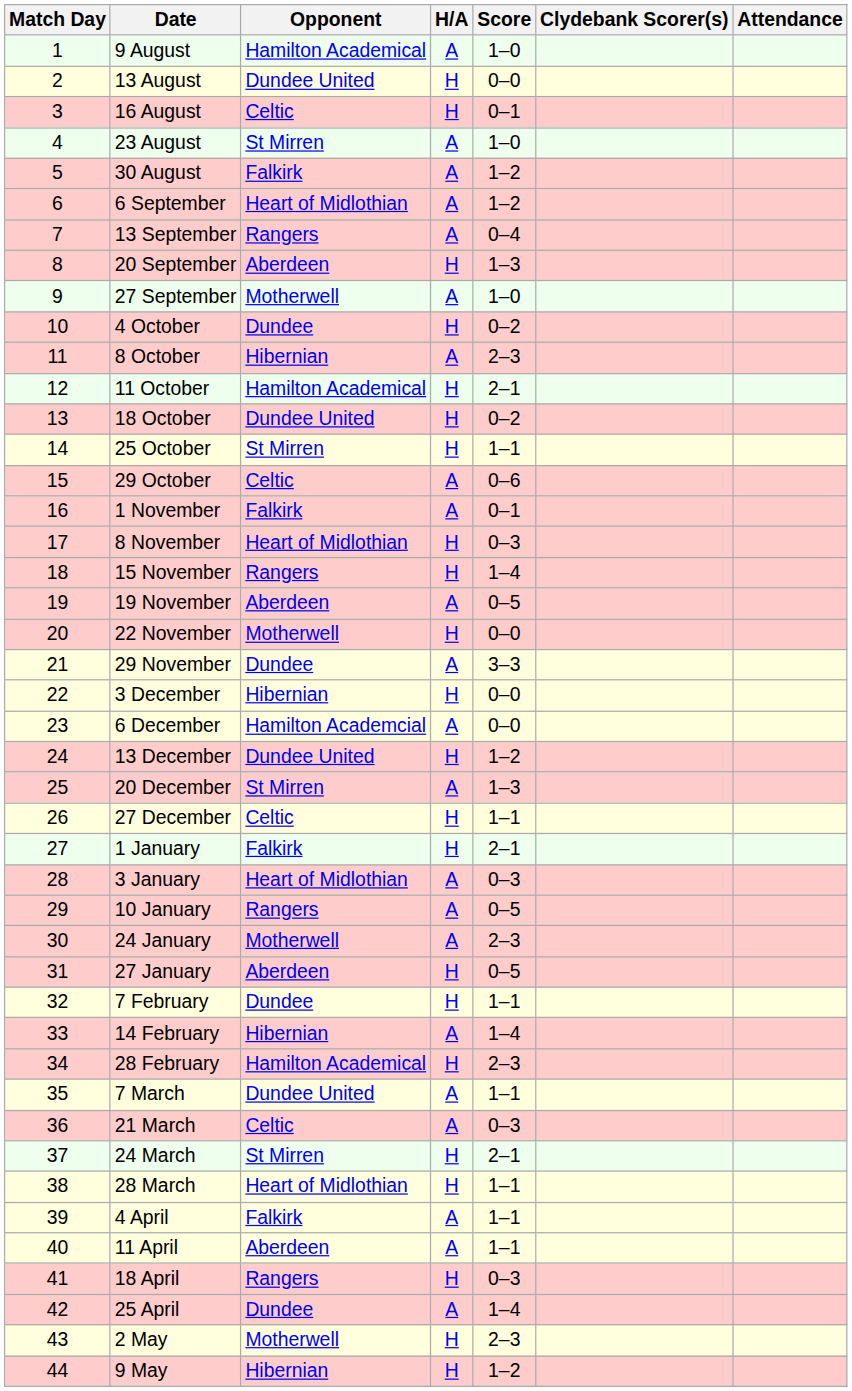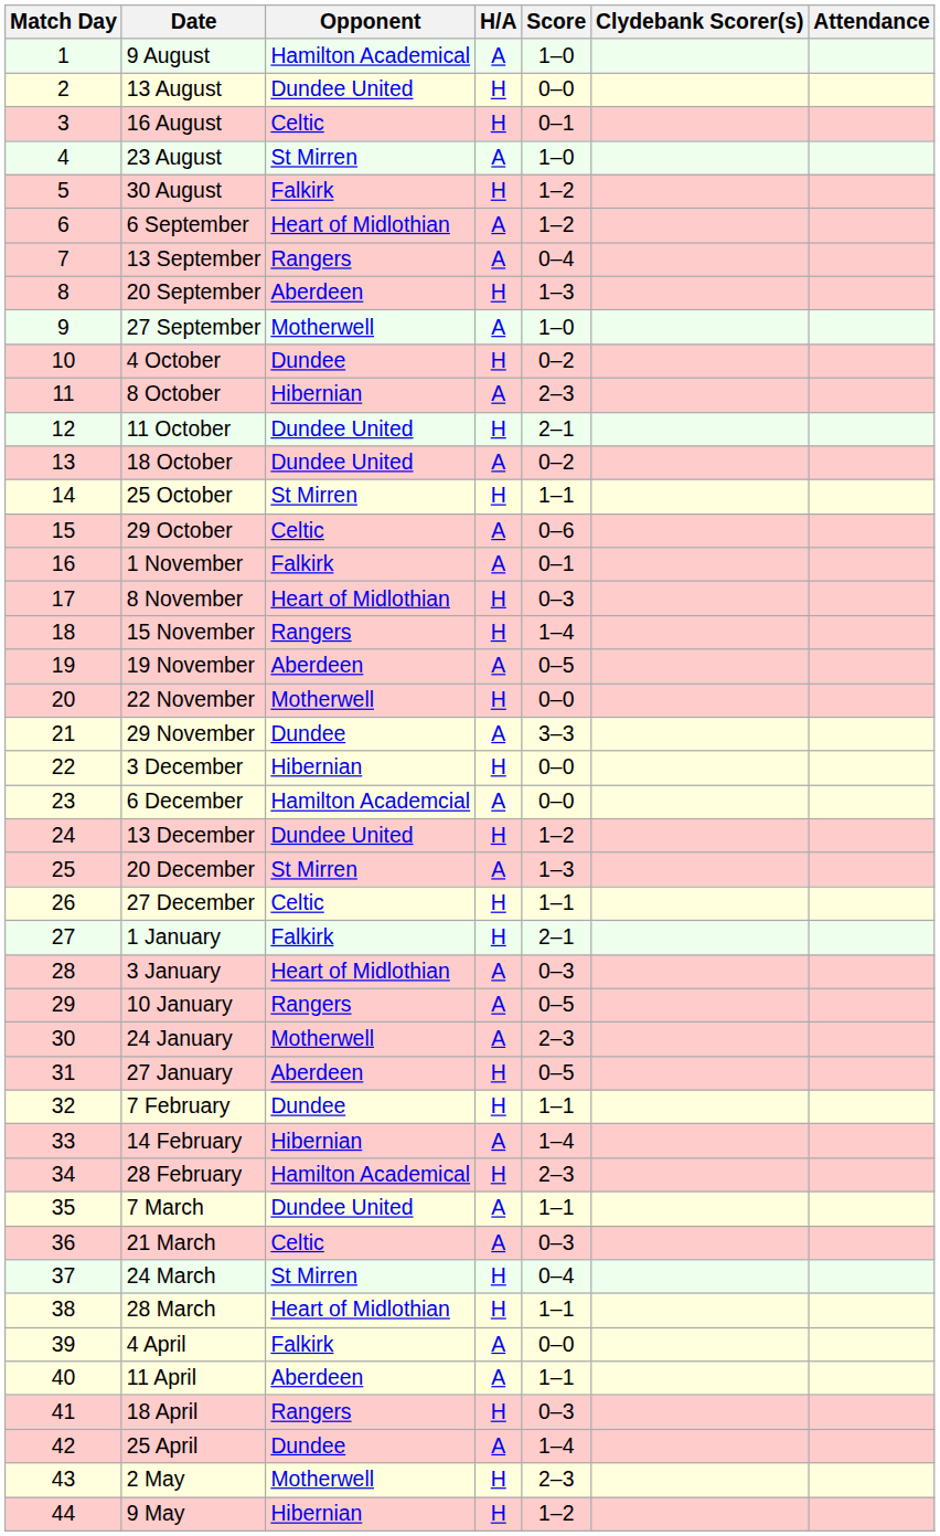 <table class="wikitable" style="text-align:center">
 <tr>
 <th>Match Day</th>
 <th>Date</th>
 <th>Opponent</th>
 <th>H/A</th>
 <th>Score</th>
 <th>Clydebank Scorer(s)</th>
 <th>Attendance</th>
 </tr>
 <tr bgcolor=#EEFFEE>
 <td>1</td>
 <td align=left>9 August</td>
 <td align=left><a href='#'>Hamilton Academical</a></td>
 <td><a href='#'>A</a></td>
 <td>1–0</td>
 <td align=left></td>
 <td></td>
 </tr>
 <tr bgcolor=#FFFFDD>
 <td>2</td>
 <td align=left>13 August</td>
 <td align=left><a href='#'>Dundee United</a></td>
 <td><a href='#'>H</a></td>
 <td>0–0</td>
 <td align=left></td>
 <td></td>
 </tr>
 <tr bgcolor=#FFCCCC>
 <td>3</td>
 <td align=left>16 August</td>
 <td align=left><a href='#'>Celtic</a></td>
 <td><a href='#'>H</a></td>
 <td>0–1</td>
 <td align=left></td>
 <td></td>
 </tr>
 <tr bgcolor=#EEFFEE>
 <td>4</td>
 <td align=left>23 August</td>
 <td align=left><a href='#'>St Mirren</a></td>
 <td><a href='#'>A</a></td>
 <td>1–0</td>
 <td align=left></td>
 <td></td>
 </tr>
 <tr bgcolor=#FFCCCC>
 <td>5</td>
 <td align=left>30 August</td>
 <td align=left><a href='#'>Falkirk</a></td>
-<td><a href='#'>A</a></td>
+<td><a href='#'>H</a></td>
 <td>1–2</td>
 <td align=left></td>
 <td></td>
 </tr>
 <tr bgcolor=#FFCCCC>
 <td>6</td>
 <td align=left>6 September</td>
 <td align=left><a href='#'>Heart of Midlothian</a></td>
 <td><a href='#'>A</a></td>
 <td>1–2</td>
 <td align=left></td>
 <td></td>
 </tr>
 <tr bgcolor=#FFCCCC>
 <td>7</td>
 <td align=left>13 September</td>
 <td align=left><a href='#'>Rangers</a></td>
 <td><a href='#'>A</a></td>
 <td>0–4</td>
 <td align=left></td>
 <td></td>
 </tr>
 <tr bgcolor=#FFCCCC>
 <td>8</td>
 <td align=left>20 September</td>
 <td align=left><a href='#'>Aberdeen</a></td>
 <td><a href='#'>H</a></td>
 <td>1–3</td>
 <td align=left></td>
 <td></td>
 </tr>
 <tr bgcolor=#EEFFEE>
 <td>9</td>
 <td align=left>27 September</td>
 <td align=left><a href='#'>Motherwell</a></td>
 <td><a href='#'>A</a></td>
 <td>1–0</td>
 <td align=left></td>
 <td></td>
 </tr>
 <tr bgcolor=#FFCCCC>
 <td>10</td>
 <td align=left>4 October</td>
 <td align=left><a href='#'>Dundee</a></td>
 <td><a href='#'>H</a></td>
 <td>0–2</td>
 <td align=left></td>
 <td></td>
 </tr>
 <tr bgcolor=#FFCCCC>
 <td>11</td>
 <td align=left>8 October</td>
 <td align=left><a href='#'>Hibernian</a></td>
 <td><a href='#'>A</a></td>
 <td>2–3</td>
 <td align=left></td>
 <td></td>
 </tr>
 <tr bgcolor=#EEFFEE>
 <td>12</td>
 <td align=left>11 October</td>
-<td align=left><a href='#'>Hamilton Academical</a></td>
+<td align=left><a href='#'>Dundee United</a></td>
 <td><a href='#'>H</a></td>
 <td>2–1</td>
 <td align=left></td>
 <td></td>
 </tr>
 <tr bgcolor=#FFCCCC>
 <td>13</td>
 <td align=left>18 October</td>
 <td align=left><a href='#'>Dundee United</a></td>
-<td><a href='#'>H</a></td>
+<td><a href='#'>A</a></td>
 <td>0–2</td>
 <td align=left></td>
 <td></td>
 </tr>
 <tr bgcolor=#FFFFDD>
 <td>14</td>
 <td align=left>25 October</td>
 <td align=left><a href='#'>St Mirren</a></td>
 <td><a href='#'>H</a></td>
 <td>1–1</td>
 <td align=left></td>
 <td></td>
 </tr>
 <tr bgcolor=#FFCCCC>
 <td>15</td>
 <td align=left>29 October</td>
 <td align=left><a href='#'>Celtic</a></td>
 <td><a href='#'>A</a></td>
 <td>0–6</td>
 <td align=left></td>
 <td></td>
 </tr>
 <tr bgcolor=#FFCCCC>
 <td>16</td>
 <td align=left>1 November</td>
 <td align=left><a href='#'>Falkirk</a></td>
 <td><a href='#'>A</a></td>
 <td>0–1</td>
 <td align=left></td>
 <td></td>
 </tr>
 <tr bgcolor=#FFCCCC>
 <td>17</td>
 <td align=left>8 November</td>
 <td align=left><a href='#'>Heart of Midlothian</a></td>
 <td><a href='#'>H</a></td>
 <td>0–3</td>
 <td align=left></td>
 <td></td>
 </tr>
 <tr bgcolor=#FFCCCC>
 <td>18</td>
 <td align=left>15 November</td>
 <td align=left><a href='#'>Rangers</a></td>
 <td><a href='#'>H</a></td>
 <td>1–4</td>
 <td align=left></td>
 <td></td>
 </tr>
 <tr bgcolor=#FFCCCC>
 <td>19</td>
 <td align=left>19 November</td>
 <td align=left><a href='#'>Aberdeen</a></td>
 <td><a href='#'>A</a></td>
 <td>0–5</td>
 <td align=left></td>
 <td></td>
 </tr>
 <tr bgcolor=#FFCCCC>
 <td>20</td>
 <td align=left>22 November</td>
 <td align=left><a href='#'>Motherwell</a></td>
 <td><a href='#'>H</a></td>
 <td>0–0</td>
 <td align=left></td>
 <td></td>
 </tr>
 <tr bgcolor=#FFFFDD>
 <td>21</td>
 <td align=left>29 November</td>
 <td align=left><a href='#'>Dundee</a></td>
 <td><a href='#'>A</a></td>
 <td>3–3</td>
 <td align=left></td>
 <td></td>
 </tr>
 <tr bgcolor=#FFFFDD>
 <td>22</td>
 <td align=left>3 December</td>
 <td align=left><a href='#'>Hibernian</a></td>
 <td><a href='#'>H</a></td>
 <td>0–0</td>
 <td align=left></td>
 <td></td>
 </tr>
 <tr bgcolor=#FFFFDD>
 <td>23</td>
 <td align=left>6 December</td>
 <td align=left><a href='#'>Hamilton Academcial</a></td>
 <td><a href='#'>A</a></td>
 <td>0–0</td>
 <td align=left></td>
 <td></td>
 </tr>
 <tr bgcolor=#FFCCCC>
 <td>24</td>
 <td align=left>13 December</td>
 <td align=left><a href='#'>Dundee United</a></td>
 <td><a href='#'>H</a></td>
 <td>1–2</td>
 <td align=left></td>
 <td></td>
 </tr>
 <tr bgcolor=#FFCCCC>
 <td>25</td>
 <td align=left>20 December</td>
 <td align=left><a href='#'>St Mirren</a></td>
 <td><a href='#'>A</a></td>
 <td>1–3</td>
 <td align=left></td>
 <td></td>
 </tr>
 <tr bgcolor=#FFFFDD>
 <td>26</td>
 <td align=left>27 December</td>
 <td align=left><a href='#'>Celtic</a></td>
 <td><a href='#'>H</a></td>
 <td>1–1</td>
 <td align=left></td>
 <td></td>
 </tr>
 <tr bgcolor=#EEFFEE>
 <td>27</td>
 <td align=left>1 January</td>
 <td align=left><a href='#'>Falkirk</a></td>
 <td><a href='#'>H</a></td>
 <td>2–1</td>
 <td align=left></td>
 <td></td>
 </tr>
 <tr bgcolor=#FFCCCC>
 <td>28</td>
 <td align=left>3 January</td>
 <td align=left><a href='#'>Heart of Midlothian</a></td>
 <td><a href='#'>A</a></td>
 <td>0–3</td>
 <td align=left></td>
 <td></td>
 </tr>
 <tr bgcolor=#FFCCCC>
 <td>29</td>
 <td align=left>10 January</td>
 <td align=left><a href='#'>Rangers</a></td>
 <td><a href='#'>A</a></td>
 <td>0–5</td>
 <td align=left></td>
 <td></td>
 </tr>
 <tr bgcolor=#FFCCCC>
 <td>30</td>
 <td align=left>24 January</td>
 <td align=left><a href='#'>Motherwell</a></td>
 <td><a href='#'>A</a></td>
 <td>2–3</td>
 <td align=left></td>
 <td></td>
 </tr>
 <tr bgcolor=#FFCCCC>
 <td>31</td>
 <td align=left>27 January</td>
 <td align=left><a href='#'>Aberdeen</a></td>
 <td><a href='#'>H</a></td>
 <td>0–5</td>
 <td align=left></td>
 <td></td>
 </tr>
 <tr bgcolor=#FFFFDD>
 <td>32</td>
 <td align=left>7 February</td>
 <td align=left><a href='#'>Dundee</a></td>
 <td><a href='#'>H</a></td>
 <td>1–1</td>
 <td align=left></td>
 <td></td>
 </tr>
 <tr bgcolor=#FFCCCC>
 <td>33</td>
 <td align=left>14 February</td>
 <td align=left><a href='#'>Hibernian</a></td>
 <td><a href='#'>A</a></td>
 <td>1–4</td>
 <td align=left></td>
 <td></td>
 </tr>
 <tr bgcolor=#FFCCCC>
 <td>34</td>
 <td align=left>28 February</td>
 <td align=left><a href='#'>Hamilton Academical</a></td>
 <td><a href='#'>H</a></td>
 <td>2–3</td>
 <td align=left></td>
 <td></td>
 </tr>
 <tr bgcolor=#FFFFDD>
 <td>35</td>
 <td align=left>7 March</td>
 <td align=left><a href='#'>Dundee United</a></td>
 <td><a href='#'>A</a></td>
 <td>1–1</td>
 <td align=left></td>
 <td></td>
 </tr>
 <tr bgcolor=#FFCCCC>
 <td>36</td>
 <td align=left>21 March</td>
 <td align=left><a href='#'>Celtic</a></td>
 <td><a href='#'>A</a></td>
 <td>0–3</td>
 <td align=left></td>
 <td></td>
 </tr>
 <tr bgcolor=#EEFFEE>
 <td>37</td>
 <td align=left>24 March</td>
 <td align=left><a href='#'>St Mirren</a></td>
 <td><a href='#'>H</a></td>
-<td>2–1</td>
+<td>0–4</td>
 <td align=left></td>
 <td></td>
 </tr>
 <tr bgcolor=#FFFFDD>
 <td>38</td>
 <td align=left>28 March</td>
 <td align=left><a href='#'>Heart of Midlothian</a></td>
 <td><a href='#'>H</a></td>
 <td>1–1</td>
 <td align=left></td>
 <td></td>
 </tr>
 <tr bgcolor=#FFFFDD>
 <td>39</td>
 <td align=left>4 April</td>
 <td align=left><a href='#'>Falkirk</a></td>
 <td><a href='#'>A</a></td>
-<td>1–1</td>
+<td>0–0</td>
 <td align=left></td>
 <td></td>
 </tr>
 <tr bgcolor=#FFFFDD>
 <td>40</td>
 <td align=left>11 April</td>
 <td align=left><a href='#'>Aberdeen</a></td>
 <td><a href='#'>A</a></td>
 <td>1–1</td>
 <td align=left></td>
 <td></td>
 </tr>
 <tr bgcolor=#FFCCCC>
 <td>41</td>
 <td align=left>18 April</td>
 <td align=left><a href='#'>Rangers</a></td>
 <td><a href='#'>H</a></td>
 <td>0–3</td>
 <td align=left></td>
 <td></td>
 </tr>
 <tr bgcolor=#FFCCCC>
 <td>42</td>
 <td align=left>25 April</td>
 <td align=left><a href='#'>Dundee</a></td>
 <td><a href='#'>A</a></td>
 <td>1–4</td>
 <td align=left></td>
 <td></td>
 </tr>
 <tr bgcolor=#FFFFDD>
 <td>43</td>
 <td align=left>2 May</td>
 <td align=left><a href='#'>Motherwell</a></td>
 <td><a href='#'>H</a></td>
 <td>2–3</td>
 <td align=left></td>
 <td></td>
 </tr>
 <tr bgcolor=#FFCCCC>
 <td>44</td>
 <td align=left>9 May</td>
 <td align=left><a href='#'>Hibernian</a></td>
 <td><a href='#'>H</a></td>
 <td>1–2</td>
 <td align=left></td>
 <td></td>
 </tr>
 <tr>
 </tr>
 </table>
